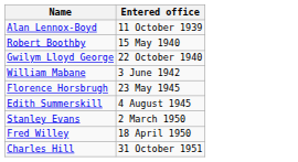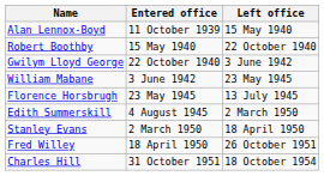 <table class="wikitable" style="text-align:left">
 <tr>
 <th>Name</th>
 <th>Entered office</th>
+<th>Left office</th>
 </tr>
 <tr>
 <td><a href='#'>Alan Lennox-Boyd</a></td>
 <td>11 October 1939</td>
+<td>15 May 1940</td>
 </tr>
 <tr>
 <td><a href='#'>Robert Boothby</a></td>
 <td>15 May 1940</td>
+<td>22 October 1940</td>
 </tr>
 <tr>
 <td><a href='#'>Gwilym Lloyd George</a></td>
 <td>22 October 1940</td>
+<td>3 June 1942</td>
 </tr>
 <tr>
 <td><a href='#'>William Mabane</a></td>
 <td>3 June 1942</td>
+<td>23 May 1945</td>
 </tr>
 <tr>
 <td><a href='#'>Florence Horsbrugh</a></td>
 <td>23 May 1945</td>
+<td>13 July 1945</td>
 </tr>
 <tr>
 <td><a href='#'>Edith Summerskill</a></td>
 <td>4 August 1945</td>
+<td>2 March 1950</td>
 </tr>
 <tr>
 <td><a href='#'>Stanley Evans</a></td>
 <td>2 March 1950</td>
+<td>18 April 1950</td>
 </tr>
 <tr>
 <td><a href='#'>Fred Willey</a></td>
 <td>18 April 1950</td>
+<td>26 October 1951</td>
 </tr>
 <tr>
 <td><a href='#'>Charles Hill</a></td>
 <td>31 October 1951</td>
+<td>18 October 1954</td>
 </tr>
 </table>
